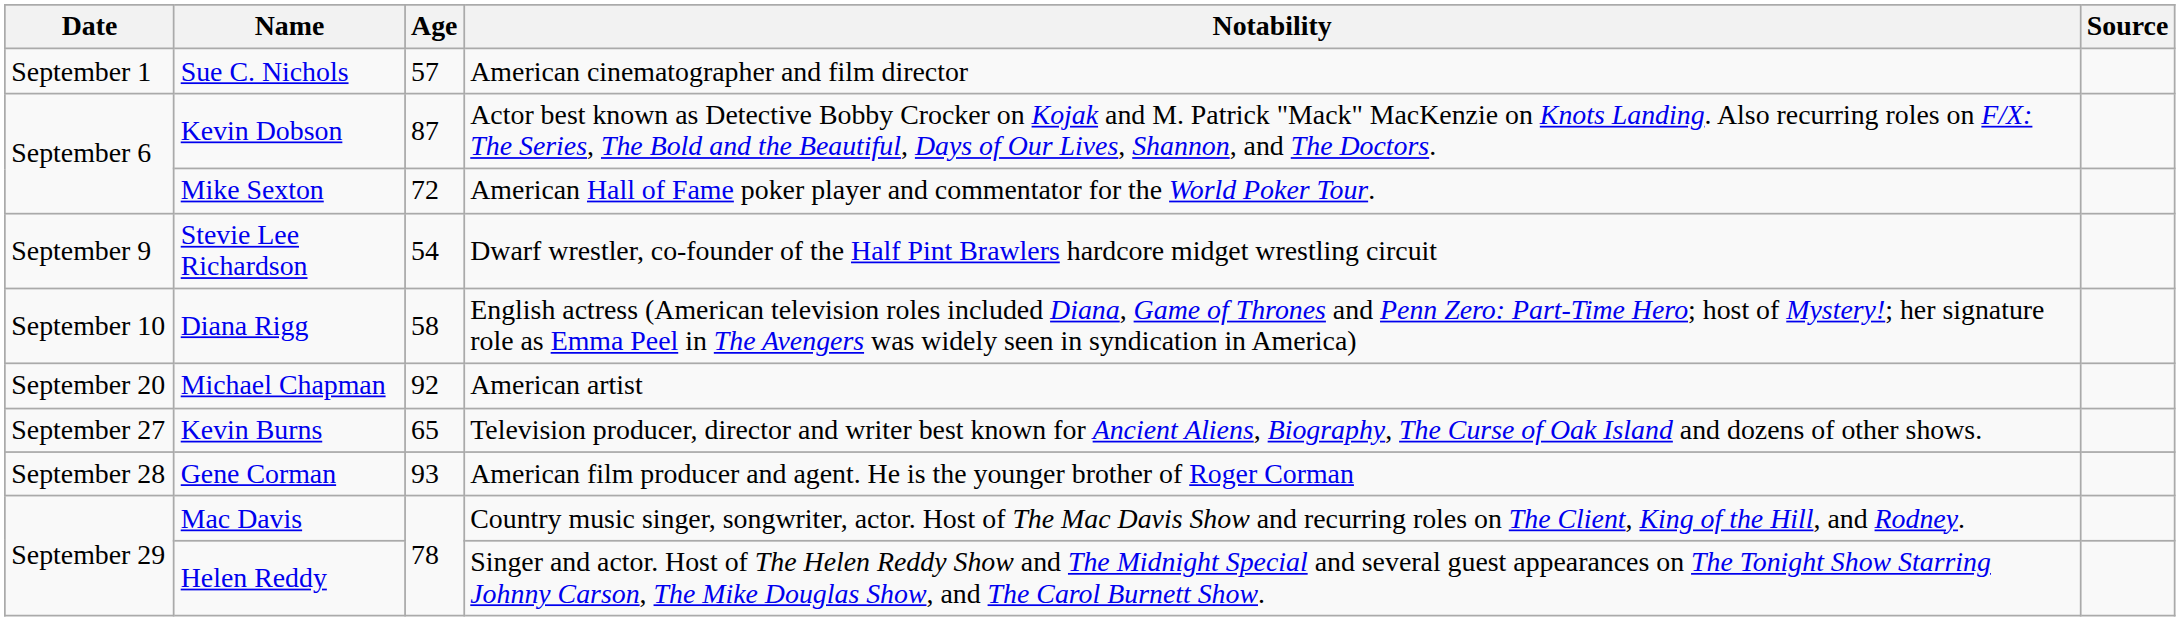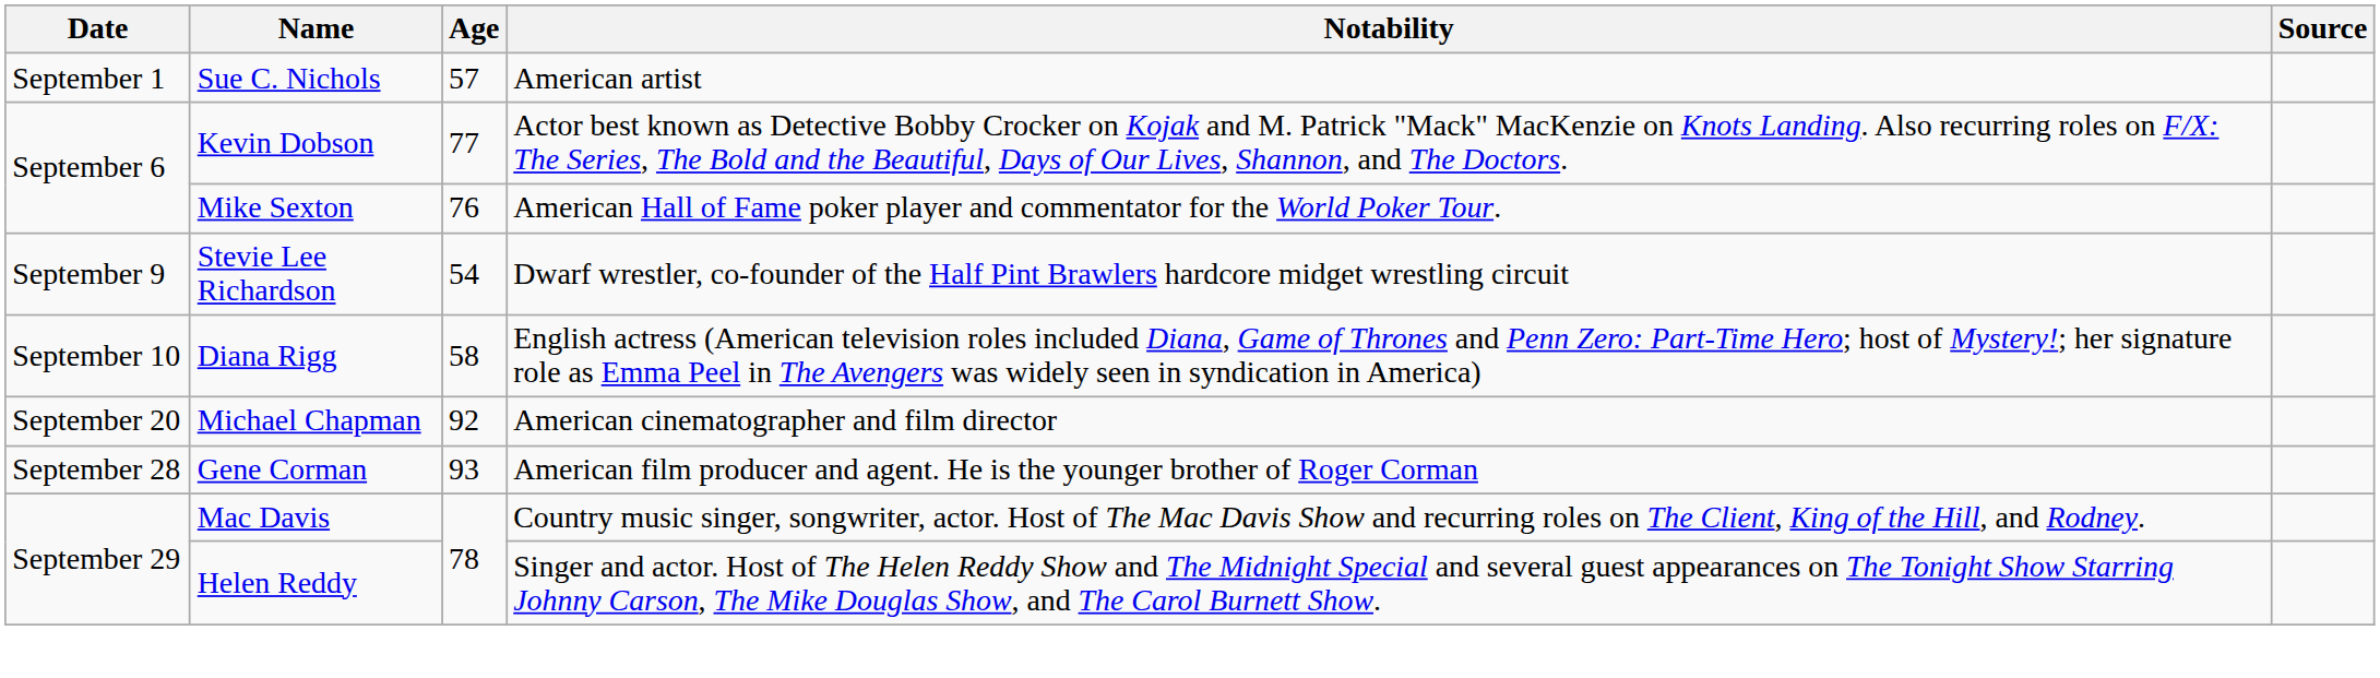 <table class="wikitable sortable">
 <tr>
 <th width=90>Date</th>
 <th width=125>Name</th>
 <th>Age</th>
 <th class="unsortable">Notability</th>
 <th class="unsortable">Source</th>
 </tr>
 <tr>
 <td>September 1</td>
 <td><a href='#'>Sue C. Nichols</a></td>
 <td>57</td>
-<td>American cinematographer and film director</td>
+<td>American artist</td>
 <td></td>
 </tr>
 <tr>
 <td rowspan=2>September 6</td>
 <td><a href='#'>Kevin Dobson</a></td>
-<td>87</td>
+<td>77</td>
 <td>Actor best known as Detective Bobby Crocker on <em><a href='#'>Kojak</a></em> and M. Patrick "Mack" MacKenzie on <em><a href='#'>Knots Landing</a></em>. Also recurring roles on <em><a href='#'>F/X: The Series</a></em>, <em><a href='#'>The Bold and the Beautiful</a></em>, <em><a href='#'>Days of Our Lives</a></em>, <em><a href='#'>Shannon</a></em>, and <em><a href='#'>The Doctors</a></em>.</td>
 <td></td>
 </tr>
 <tr>
 <td><a href='#'>Mike Sexton</a></td>
-<td>72</td>
+<td>76</td>
 <td>American <a href='#'>Hall of Fame</a> poker player and commentator for the <em><a href='#'>World Poker Tour</a></em>.</td>
 <td></td>
 </tr>
 <tr>
 <td>September 9</td>
 <td><a href='#'>Stevie Lee Richardson</a></td>
 <td>54</td>
 <td>Dwarf wrestler, co-founder of the <a href='#'>Half Pint Brawlers</a> hardcore midget wrestling circuit</td>
 <td></td>
 </tr>
 <tr>
 <td>September 10</td>
 <td><a href='#'>Diana Rigg</a></td>
 <td>58</td>
 <td>English actress (American television roles included <em><a href='#'>Diana</a></em>, <em><a href='#'>Game of Thrones</a></em> and <em><a href='#'>Penn Zero: Part-Time Hero</a></em>; host of <em><a href='#'>Mystery!</a></em>; her signature role as <a href='#'>Emma Peel</a> in <em><a href='#'>The Avengers</a></em> was widely seen in syndication in America)</td>
 <td></td>
 </tr>
 <tr>
 <td>September 20</td>
 <td><a href='#'>Michael Chapman</a></td>
 <td>92</td>
-<td>American artist</td>
-<td></td>
-</tr>
-<tr>
-<td>September 27</td>
-<td><a href='#'>Kevin Burns</a></td>
-<td>65</td>
-<td>Television producer, director and writer best known for <em><a href='#'>Ancient Aliens</a></em>, <em><a href='#'>Biography</a></em>, <em><a href='#'>The Curse of Oak Island</a></em> and dozens of other shows.</td>
+<td>American cinematographer and film director</td>
 <td></td>
 </tr>
 <tr>
 <td>September 28</td>
 <td><a href='#'>Gene Corman</a></td>
 <td>93</td>
 <td>American film producer and agent. He is the younger brother of <a href='#'>Roger Corman</a></td>
 <td></td>
 </tr>
 <tr>
 <td rowspan=2>September 29</td>
 <td><a href='#'>Mac Davis</a></td>
 <td rowspan=2>78</td>
 <td>Country music singer, songwriter, actor. Host of <em>The Mac Davis Show</em> and recurring roles on <em><a href='#'>The Client</a></em>, <em><a href='#'>King of the Hill</a></em>, and <em><a href='#'>Rodney</a></em>.</td>
 <td></td>
 </tr>
 <tr>
 <td><a href='#'>Helen Reddy</a></td>
 <td>Singer and actor. Host of <em>The Helen Reddy Show</em> and <em><a href='#'>The Midnight Special</a></em> and several guest appearances on <em><a href='#'>The Tonight Show Starring Johnny Carson</a></em>, <em><a href='#'>The Mike Douglas Show</a></em>, and <em><a href='#'>The Carol Burnett Show</a></em>.</td>
 <td></td>
 </tr>
 </table>
